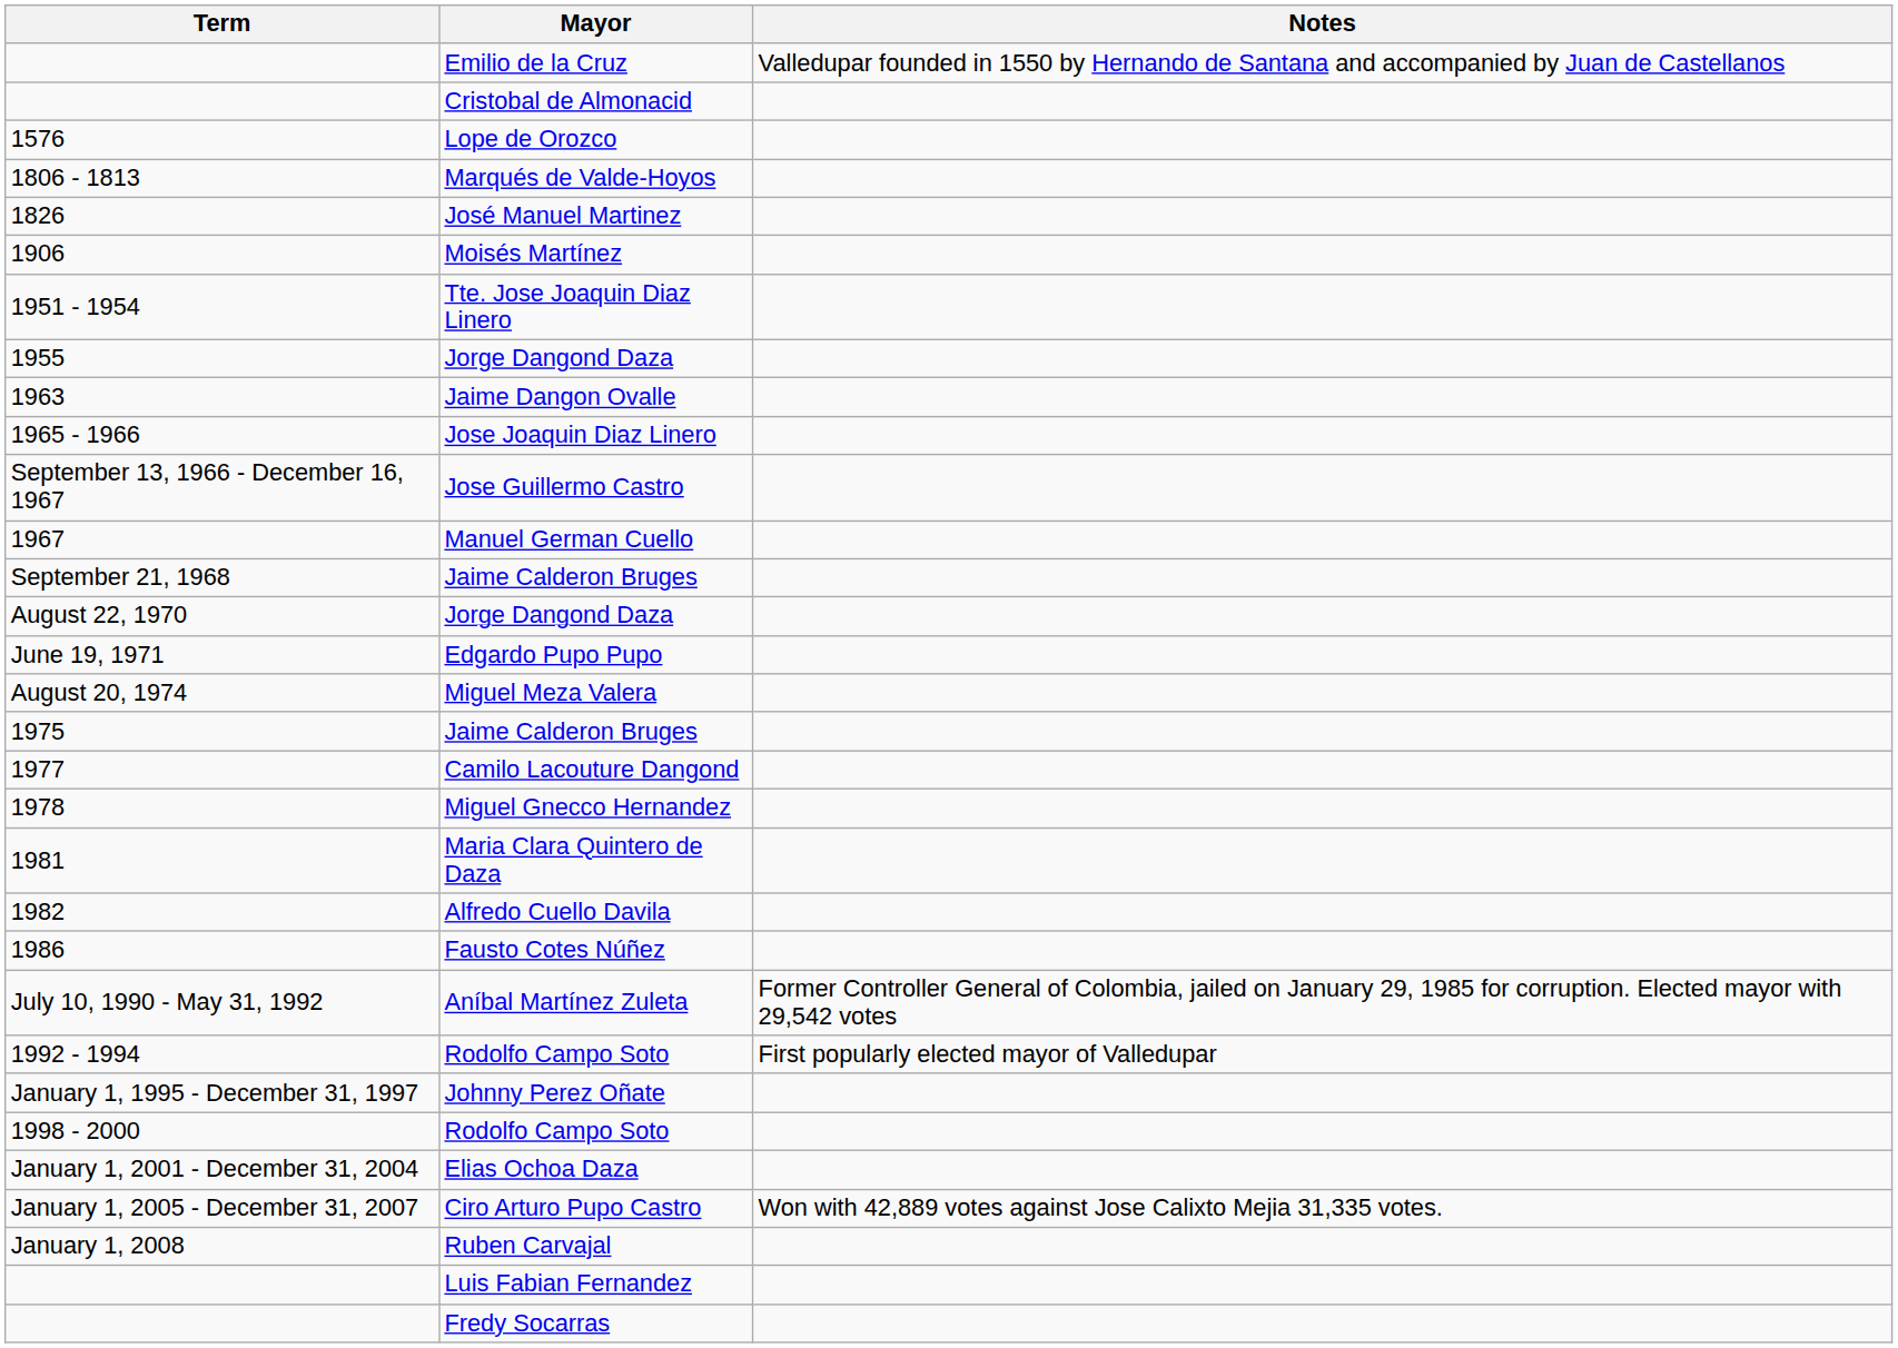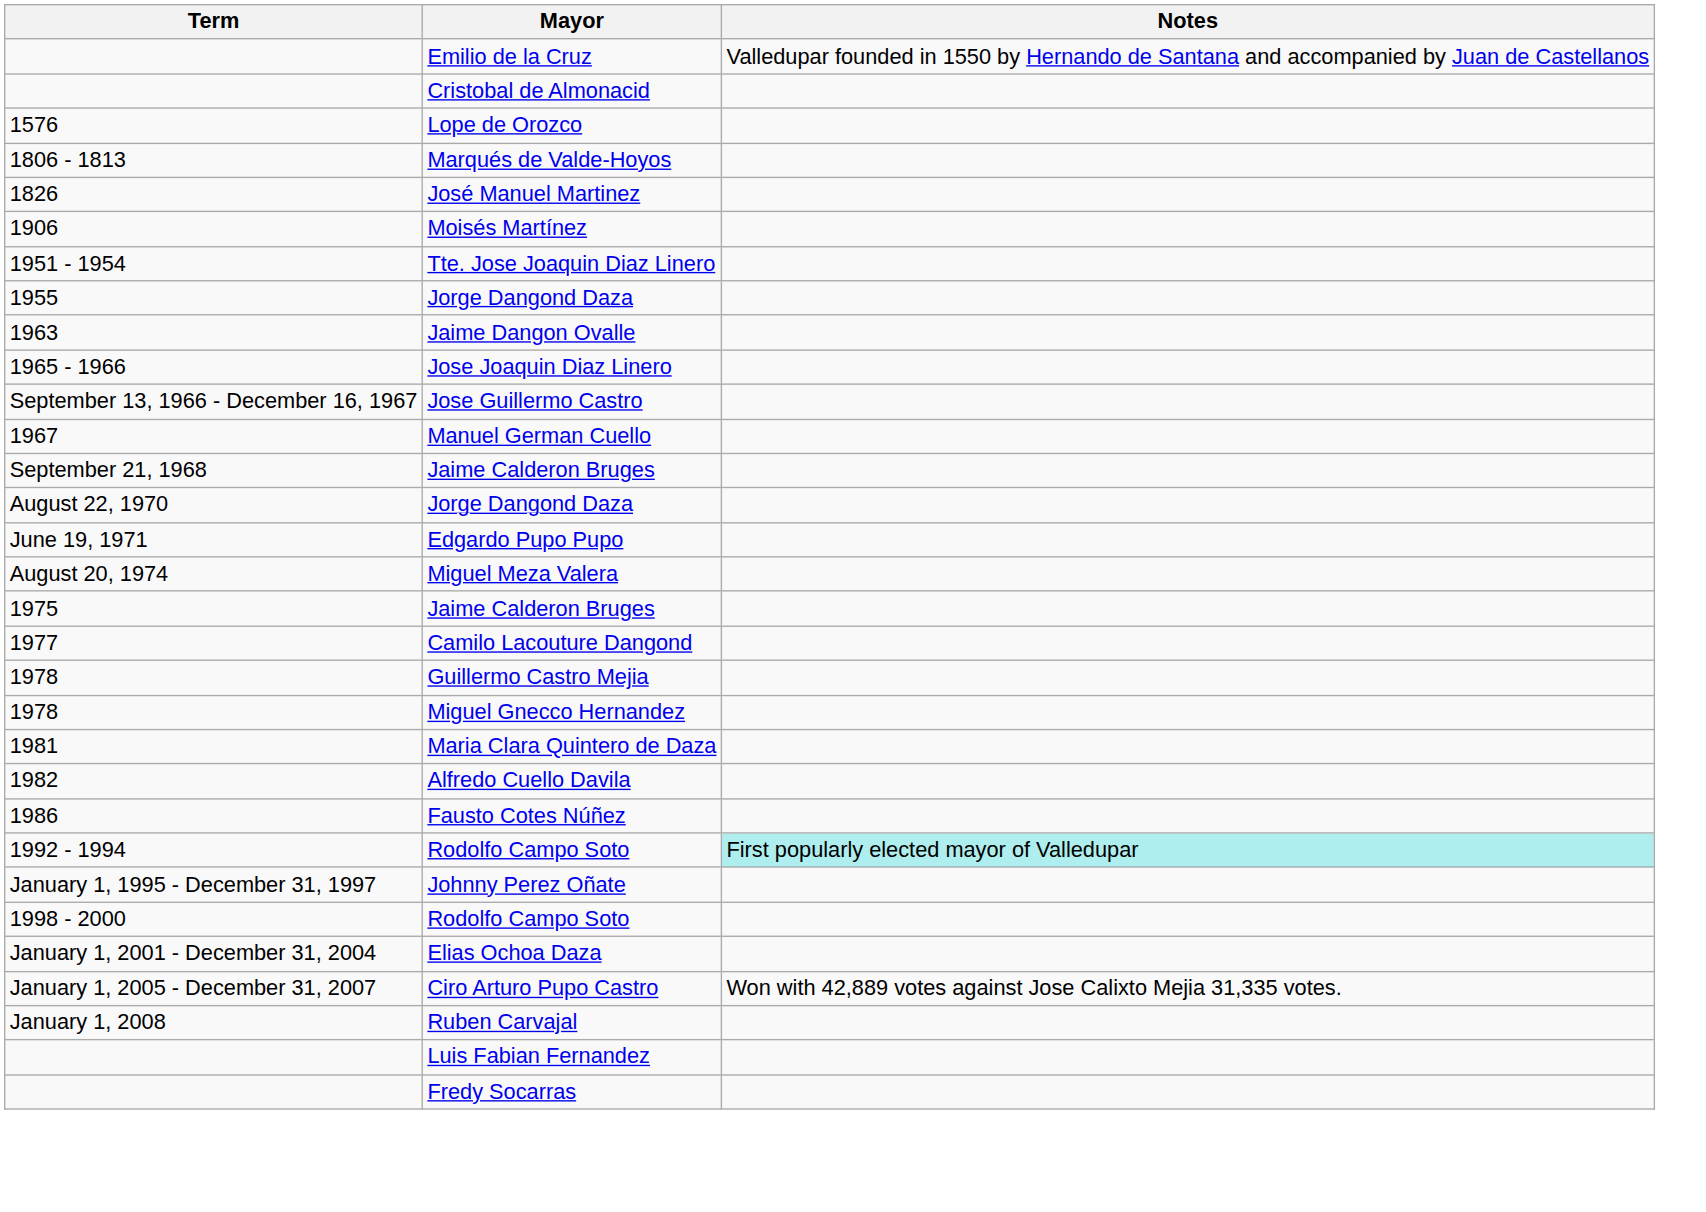 <table class="wikitable">
 <tr>
 <th>Term</th>
 <th>Mayor</th>
 <th>Notes</th>
 </tr>
 <tr>
 <td></td>
 <td><a href='#'>Emilio de la Cruz</a></td>
 <td>Valledupar founded in 1550 by <a href='#'>Hernando de Santana</a> and accompanied by <a href='#'>Juan de Castellanos</a></td>
 </tr>
 <tr>
 <td></td>
 <td><a href='#'>Cristobal de Almonacid</a></td>
 <td></td>
 </tr>
 <tr>
 <td>1576</td>
 <td><a href='#'>Lope de Orozco</a></td>
 <td></td>
 </tr>
 <tr>
 <td>1806 - 1813</td>
 <td><a href='#'>Marqués de Valde-Hoyos</a></td>
 <td></td>
 </tr>
 <tr>
 <td>1826</td>
 <td><a href='#'>José Manuel Martinez</a></td>
 <td></td>
 </tr>
 <tr>
 <td>1906</td>
 <td><a href='#'>Moisés Martínez</a></td>
 <td></td>
 </tr>
 <tr>
 <td>1951 - 1954</td>
 <td><a href='#'>Tte. Jose Joaquin Diaz Linero</a></td>
 <td></td>
 </tr>
 <tr>
 <td>1955</td>
 <td><a href='#'>Jorge Dangond Daza</a></td>
 <td></td>
 </tr>
 <tr>
 <td>1963</td>
 <td><a href='#'>Jaime Dangon Ovalle</a></td>
 <td></td>
 </tr>
 <tr>
 <td>1965 - 1966</td>
 <td><a href='#'>Jose Joaquin Diaz Linero</a></td>
 <td></td>
 </tr>
 <tr>
 <td>September 13, 1966 - December 16, 1967</td>
 <td><a href='#'>Jose Guillermo Castro</a></td>
 <td></td>
 </tr>
 <tr>
 <td>1967</td>
 <td><a href='#'>Manuel German Cuello</a></td>
 <td></td>
 </tr>
 <tr>
 <td>September 21, 1968</td>
 <td><a href='#'>Jaime Calderon Bruges</a></td>
 <td></td>
 </tr>
 <tr>
 <td>August 22, 1970</td>
 <td><a href='#'>Jorge Dangond Daza</a></td>
 <td></td>
 </tr>
 <tr>
 <td>June 19, 1971</td>
 <td><a href='#'>Edgardo Pupo Pupo</a></td>
 <td></td>
 </tr>
 <tr>
 <td>August 20, 1974</td>
 <td><a href='#'>Miguel Meza Valera</a></td>
 <td></td>
 </tr>
 <tr>
 <td>1975</td>
 <td><a href='#'>Jaime Calderon Bruges</a></td>
 <td></td>
 </tr>
 <tr>
 <td>1977</td>
 <td><a href='#'>Camilo Lacouture Dangond</a></td>
 <td></td>
 </tr>
 <tr>
 <td>1978</td>
+<td><a href='#'>Guillermo Castro Mejia</a></td>
+<td></td>
+</tr>
+<tr>
+<td>1978</td>
 <td><a href='#'>Miguel Gnecco Hernandez</a></td>
 <td></td>
 </tr>
 <tr>
 <td>1981</td>
 <td><a href='#'>Maria Clara Quintero de Daza</a></td>
 <td></td>
 </tr>
 <tr>
 <td>1982</td>
 <td><a href='#'>Alfredo Cuello Davila</a></td>
 <td></td>
 </tr>
 <tr>
 <td>1986</td>
 <td><a href='#'>Fausto Cotes Núñez</a></td>
 <td></td>
 </tr>
 <tr>
-<td>July 10, 1990 - May 31, 1992</td>
-<td><a href='#'>Aníbal Martínez Zuleta</a></td>
-<td>Former Controller General of Colombia, jailed on January 29, 1985 for corruption. Elected mayor with 29,542 votes</td>
-</tr>
-<tr>
 <td>1992 - 1994</td>
 <td><a href='#'>Rodolfo Campo Soto</a></td>
-<td>First popularly elected mayor of Valledupar</td>
+<td style="background: paleturquoise;">First popularly elected mayor of Valledupar</td>
 </tr>
 <tr>
 <td>January 1, 1995 - December 31, 1997</td>
 <td><a href='#'>Johnny Perez Oñate</a></td>
 <td></td>
 </tr>
 <tr>
 <td>1998 - 2000</td>
 <td><a href='#'>Rodolfo Campo Soto</a></td>
 <td></td>
 </tr>
 <tr>
 <td>January 1, 2001 - December 31, 2004</td>
 <td><a href='#'>Elias Ochoa Daza</a></td>
 <td></td>
 </tr>
 <tr>
 <td>January 1, 2005 - December 31, 2007</td>
 <td><a href='#'>Ciro Arturo Pupo Castro</a></td>
 <td>Won with 42,889 votes against Jose Calixto Mejia 31,335 votes.</td>
 </tr>
 <tr>
 <td>January 1, 2008</td>
 <td><a href='#'>Ruben Carvajal</a></td>
 <td></td>
 </tr>
 <tr>
 <td></td>
 <td><a href='#'>Luis Fabian Fernandez</a></td>
 <td></td>
 </tr>
 <tr>
 <td></td>
 <td><a href='#'>Fredy Socarras</a></td>
 <td></td>
 </tr>
 </table>
